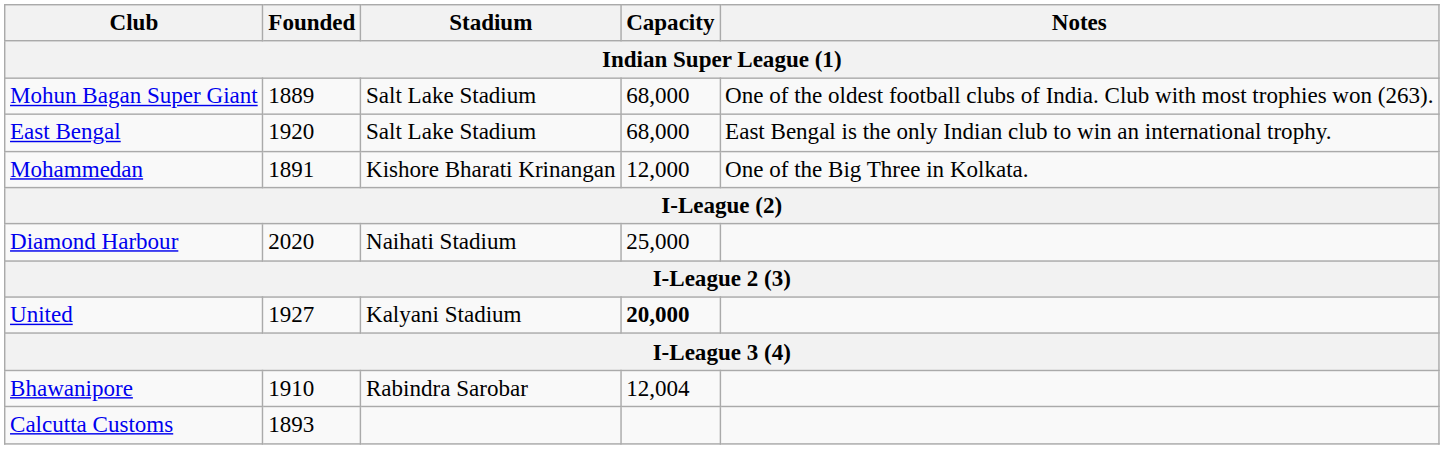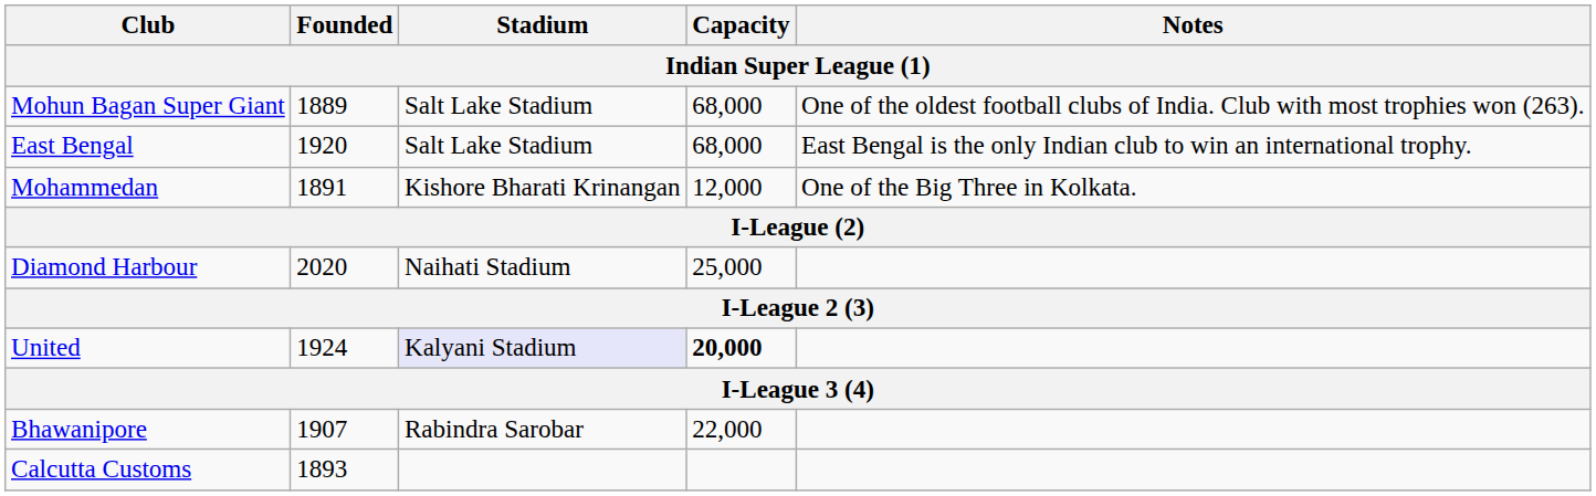 <table class="wikitable">
 <tr>
 <th>Club</th>
 <th>Founded</th>
 <th>Stadium</th>
 <th>Capacity</th>
 <th>Notes</th>
 </tr>
 <tr>
 <th colspan="5">Indian Super League (1)</th>
 </tr>
 <tr>
 <td><a href='#'>Mohun Bagan Super Giant</a></td>
 <td>1889</td>
 <td>Salt Lake Stadium</td>
 <td>68,000</td>
 <td>One of the oldest football clubs of India. Club with most trophies won (263).</td>
 </tr>
 <tr>
 <td><a href='#'>East Bengal</a></td>
 <td>1920</td>
 <td>Salt Lake Stadium</td>
 <td>68,000</td>
 <td>East Bengal is the only Indian club to win an international trophy.</td>
 </tr>
 <tr>
 <td><a href='#'>Mohammedan</a></td>
 <td>1891</td>
 <td>Kishore Bharati Krinangan</td>
 <td>12,000</td>
 <td>One of the Big Three in Kolkata.</td>
 </tr>
 <tr>
 <th colspan="5">I-League (2)</th>
 </tr>
 <tr>
 <td><a href='#'>Diamond Harbour</a></td>
 <td>2020</td>
 <td>Naihati Stadium</td>
 <td>25,000</td>
 <td></td>
 </tr>
 <tr>
 <th colspan="5">I-League 2 (3)</th>
 </tr>
 <tr>
 <td><a href='#'>United</a></td>
-<td>1927</td>
-<td>Kalyani Stadium</td>
+<td>1924</td>
+<td style="background: lavender;">Kalyani Stadium</td>
 <td><strong>20,000</strong></td>
 <td></td>
 </tr>
 <tr>
 <th colspan="5">I-League 3 (4)</th>
 </tr>
 <tr>
 <td><a href='#'>Bhawanipore</a></td>
-<td>1910</td>
+<td>1907</td>
 <td>Rabindra Sarobar</td>
-<td>12,004</td>
+<td>22,000</td>
 <td></td>
 </tr>
 <tr>
 <td><a href='#'>Calcutta Customs</a></td>
 <td>1893</td>
 <td></td>
 <td></td>
 <td></td>
 </tr>
 </table>
